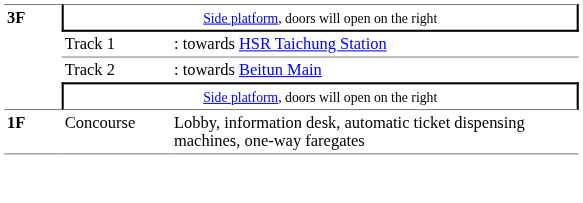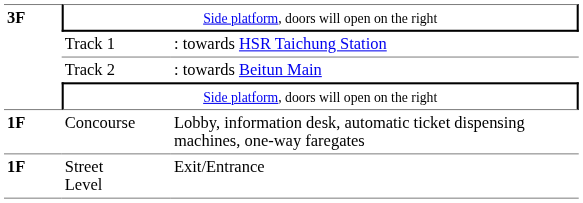 <table cellspacing=0 cellpadding=3>
 <tr>
 <td style="border-top:solid 1px gray;border-bottom:solid 1px gray;" width=50 rowspan=4 valign=top><strong>3F</strong></td>
 <td style="border-right:solid 2px black;border-left:solid 2px black;border-bottom:solid 2px black;border-top:solid 1px gray" colspan=2 align=center><small><a href='#'>Side platform</a>, doors will open on the right</small></td>
 </tr>
 <tr>
 <td style="border-bottom:solid 1px gray;" width=100><span>Track 1</span></td>
 <td style="border-bottom:solid 1px gray;" width=390>  : towards <a href='#'>HSR Taichung Station</a> </td>
 </tr>
 <tr>
 <td style="border-bottom:solid 0px gray;" width=100><span>Track 2</span></td>
 <td style="border-bottom:solid 0px gray;" width=390>  : towards <a href='#'>Beitun Main</a> </td>
 </tr>
 <tr>
 <td style="border-top:solid 2px black;border-right:solid 2px black;border-left:solid 2px black;border-bottom:solid 1px gray;" colspan=2 align=center><small><a href='#'>Side platform</a>, doors will open on the right</small></td>
 </tr>
 <tr>
 <td style="border-bottom:solid 1px gray;" valign=top><strong>1F</strong></td>
 <td style="border-bottom:solid 1px gray;" valign=top>Concourse</td>
 <td style="border-bottom:solid 1px gray;" valign=top>Lobby, information desk, automatic ticket dispensing machines, one-way faregates</td>
 </tr>
+<tr>
+<td style="border-bottom:solid 1px gray;" valign=top><strong>1F</strong></td>
+<td style="border-bottom:solid 1px gray;" valign=top>Street<br>Level</td>
+<td style="border-bottom:solid 1px gray;" valign=top>Exit/Entrance</td>
+</tr>
 </table>
